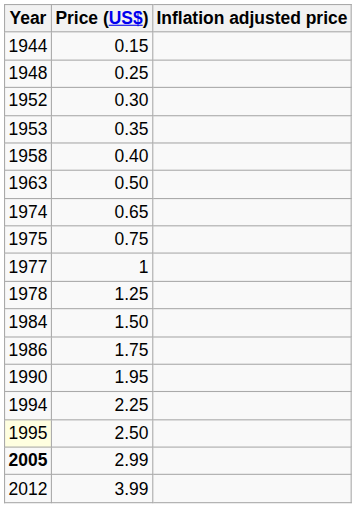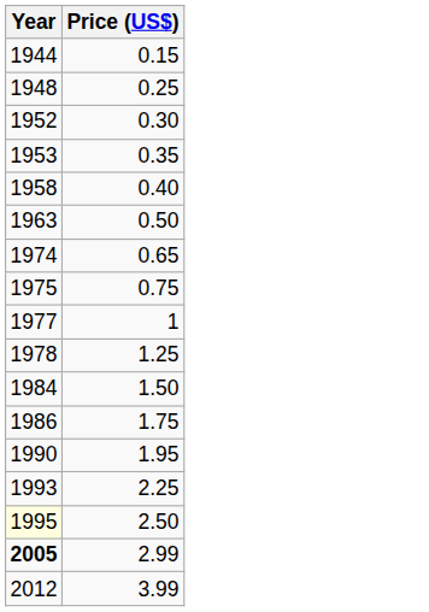 <table class="wikitable sortable">
 <tr>
 <th>Year</th>
 <th>Price (<a href='#'>US$</a>)</th>
-<th>Inflation adjusted price</th>
 </tr>
 <tr align="right">
 <td>1944</td>
 <td>0.15</td>
-<td></td>
 </tr>
 <tr align="right">
 <td>1948</td>
 <td>0.25</td>
-<td></td>
 </tr>
 <tr align="right">
 <td>1952</td>
 <td>0.30</td>
-<td></td>
 </tr>
 <tr align="right">
 <td>1953</td>
 <td>0.35</td>
-<td></td>
 </tr>
 <tr align="right">
 <td>1958</td>
 <td>0.40</td>
-<td></td>
 </tr>
 <tr align="right">
 <td>1963</td>
 <td>0.50</td>
-<td></td>
 </tr>
 <tr align="right">
 <td>1974</td>
 <td>0.65</td>
-<td></td>
 </tr>
 <tr align="right">
 <td>1975</td>
 <td>0.75</td>
-<td></td>
 </tr>
 <tr align="right">
 <td>1977</td>
 <td>1</td>
-<td></td>
 </tr>
 <tr align="right">
 <td>1978</td>
 <td>1.25</td>
-<td></td>
 </tr>
 <tr align="right">
 <td>1984</td>
 <td>1.50</td>
-<td></td>
 </tr>
 <tr align="right">
 <td>1986</td>
 <td>1.75</td>
-<td></td>
 </tr>
 <tr align="right">
 <td>1990</td>
 <td>1.95</td>
-<td></td>
 </tr>
 <tr align="right">
-<td>1994</td>
+<td>1993</td>
 <td>2.25</td>
-<td></td>
 </tr>
 <tr align="right">
 <td style="background: lightyellow;">1995</td>
 <td>2.50</td>
-<td></td>
 </tr>
 <tr align="right">
 <td><strong>2005</strong></td>
 <td>2.99</td>
-<td></td>
 </tr>
 <tr align="right">
 <td>2012</td>
 <td>3.99</td>
-<td></td>
 </tr>
 </table>
